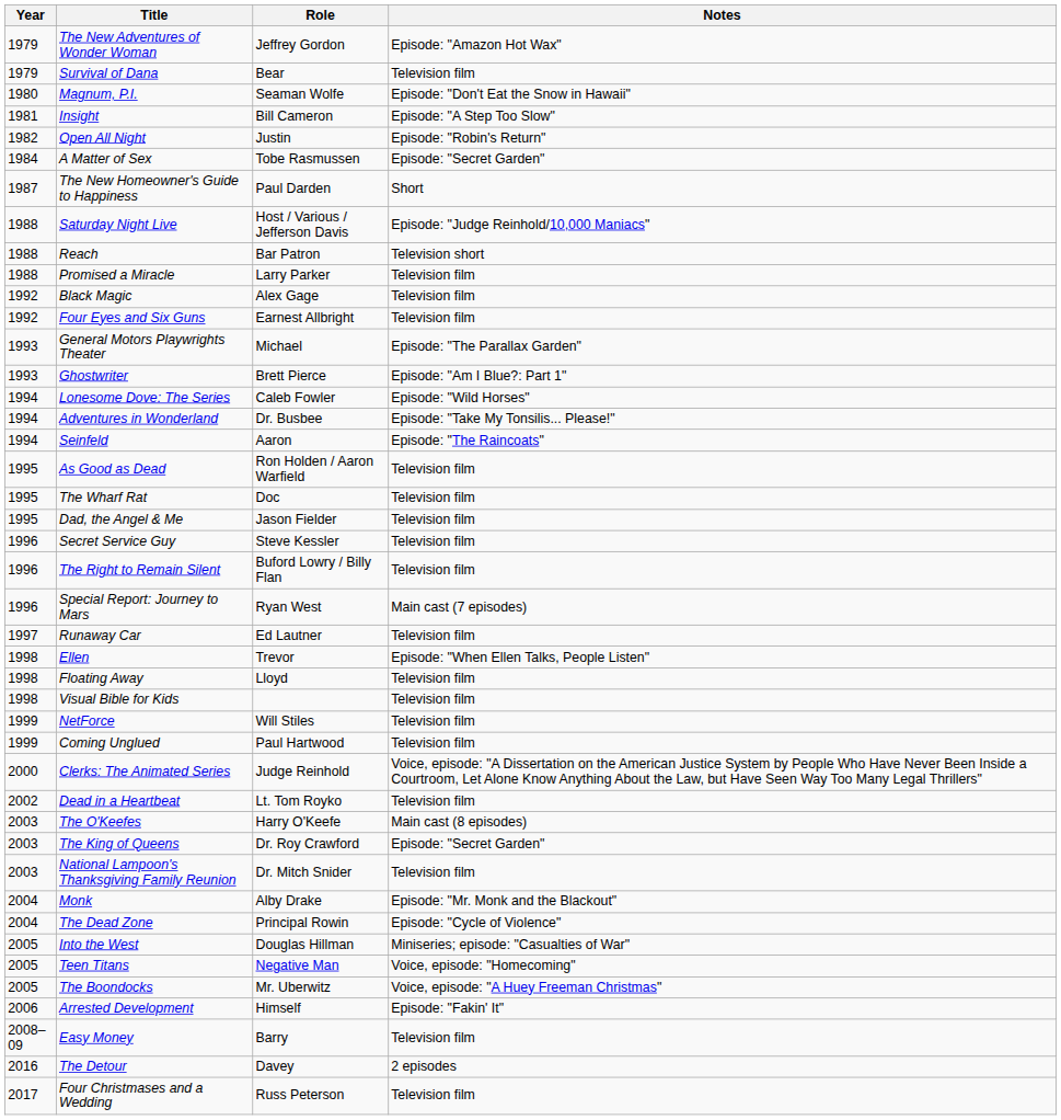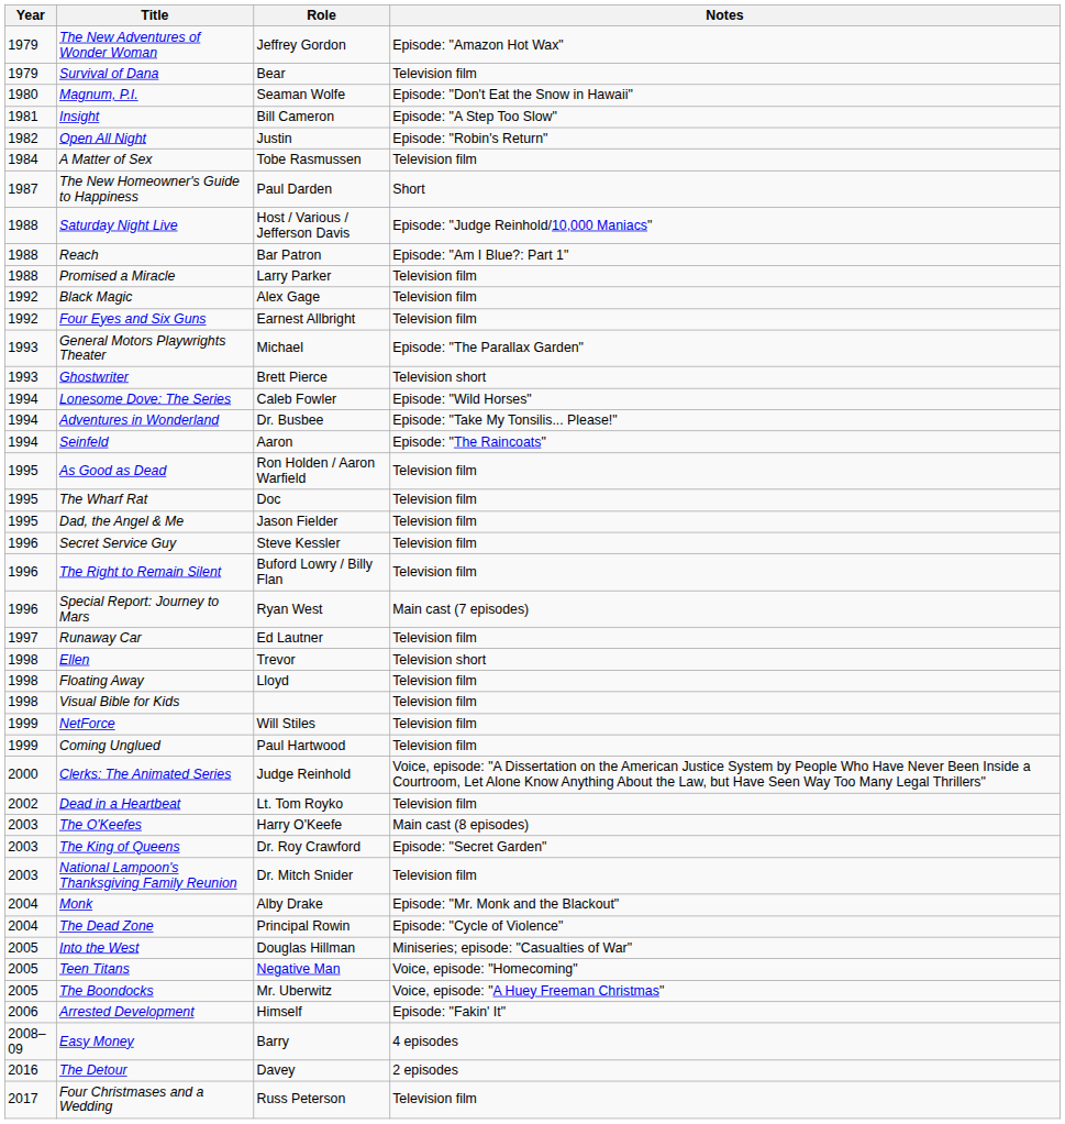 <table class="wikitable sortable">
 <tr>
 <th>Year</th>
 <th>Title</th>
 <th>Role</th>
 <th>Notes</th>
 </tr>
 <tr>
 <td>1979</td>
 <td><em><a href='#'>The New Adventures of Wonder Woman</a></em></td>
 <td>Jeffrey Gordon</td>
 <td>Episode: "Amazon Hot Wax"</td>
 </tr>
 <tr>
 <td>1979</td>
 <td><em><a href='#'>Survival of Dana</a></em></td>
 <td>Bear</td>
 <td>Television film</td>
 </tr>
 <tr>
 <td>1980</td>
 <td><em><a href='#'>Magnum, P.I.</a></em></td>
 <td>Seaman Wolfe</td>
 <td>Episode: "Don't Eat the Snow in Hawaii"</td>
 </tr>
 <tr>
 <td>1981</td>
 <td><em><a href='#'>Insight</a></em></td>
 <td>Bill Cameron</td>
 <td>Episode: "A Step Too Slow"</td>
 </tr>
 <tr>
 <td>1982</td>
 <td><em><a href='#'>Open All Night</a></em></td>
 <td>Justin</td>
 <td>Episode: "Robin's Return"</td>
 </tr>
 <tr>
 <td>1984</td>
 <td><em>A Matter of Sex</em></td>
 <td>Tobe Rasmussen</td>
-<td>Episode: "Secret Garden"</td>
+<td>Television film</td>
 </tr>
 <tr>
 <td>1987</td>
 <td><em>The New Homeowner's Guide to Happiness</em></td>
 <td>Paul Darden</td>
 <td>Short</td>
 </tr>
 <tr>
 <td>1988</td>
 <td><em><a href='#'>Saturday Night Live</a></em></td>
 <td>Host / Various / Jefferson Davis</td>
 <td>Episode: "Judge Reinhold/<a href='#'>10,000 Maniacs</a>"</td>
 </tr>
 <tr>
 <td>1988</td>
 <td><em>Reach</em></td>
 <td>Bar Patron</td>
-<td>Television short</td>
+<td>Episode: "Am I Blue?: Part 1"</td>
 </tr>
 <tr>
 <td>1988</td>
 <td><em>Promised a Miracle</em></td>
 <td>Larry Parker</td>
 <td>Television film</td>
 </tr>
 <tr>
 <td>1992</td>
 <td><em>Black Magic</em></td>
 <td>Alex Gage</td>
 <td>Television film</td>
 </tr>
 <tr>
 <td>1992</td>
 <td><em><a href='#'>Four Eyes and Six Guns</a></em></td>
 <td>Earnest Allbright</td>
 <td>Television film</td>
 </tr>
 <tr>
 <td>1993</td>
 <td><em>General Motors Playwrights Theater</em></td>
 <td>Michael</td>
 <td>Episode: "The Parallax Garden"</td>
 </tr>
 <tr>
 <td>1993</td>
 <td><em><a href='#'>Ghostwriter</a></em></td>
 <td>Brett Pierce</td>
-<td>Episode: "Am I Blue?: Part 1"</td>
+<td>Television short</td>
 </tr>
 <tr>
 <td>1994</td>
 <td><em><a href='#'>Lonesome Dove: The Series</a></em></td>
 <td>Caleb Fowler</td>
 <td>Episode: "Wild Horses"</td>
 </tr>
 <tr>
 <td>1994</td>
 <td><em><a href='#'>Adventures in Wonderland</a></em></td>
 <td>Dr. Busbee</td>
 <td>Episode: "Take My Tonsilis... Please!"</td>
 </tr>
 <tr>
 <td>1994</td>
 <td><em><a href='#'>Seinfeld</a></em></td>
 <td>Aaron</td>
 <td>Episode: "<a href='#'>The Raincoats</a>"</td>
 </tr>
 <tr>
 <td>1995</td>
 <td><em><a href='#'>As Good as Dead</a></em></td>
 <td>Ron Holden / Aaron Warfield</td>
 <td>Television film</td>
 </tr>
 <tr>
 <td>1995</td>
 <td><em>The Wharf Rat</em></td>
 <td>Doc</td>
 <td>Television film</td>
 </tr>
 <tr>
 <td>1995</td>
 <td><em>Dad, the Angel & Me</em></td>
 <td>Jason Fielder</td>
 <td>Television film</td>
 </tr>
 <tr>
 <td>1996</td>
 <td><em>Secret Service Guy</em></td>
 <td>Steve Kessler</td>
 <td>Television film</td>
 </tr>
 <tr>
 <td>1996</td>
 <td><em><a href='#'>The Right to Remain Silent</a></em></td>
 <td>Buford Lowry / Billy Flan</td>
 <td>Television film</td>
 </tr>
 <tr>
 <td>1996</td>
 <td><em>Special Report: Journey to Mars</em></td>
 <td>Ryan West</td>
 <td>Main cast (7 episodes)</td>
 </tr>
 <tr>
 <td>1997</td>
 <td><em>Runaway Car</em></td>
 <td>Ed Lautner</td>
 <td>Television film</td>
 </tr>
 <tr>
 <td>1998</td>
 <td><em><a href='#'>Ellen</a></em></td>
 <td>Trevor</td>
-<td>Episode: "When Ellen Talks, People Listen"</td>
+<td>Television short</td>
 </tr>
 <tr>
 <td>1998</td>
 <td><em>Floating Away</em></td>
 <td>Lloyd</td>
 <td>Television film</td>
 </tr>
 <tr>
 <td>1998</td>
 <td><em>Visual Bible for Kids</em></td>
 <td></td>
 <td>Television film</td>
 </tr>
 <tr>
 <td>1999</td>
 <td><em><a href='#'>NetForce</a></em></td>
 <td>Will Stiles</td>
 <td>Television film</td>
 </tr>
 <tr>
 <td>1999</td>
 <td><em>Coming Unglued</em></td>
 <td>Paul Hartwood</td>
 <td>Television film</td>
 </tr>
 <tr>
 <td>2000</td>
 <td><em><a href='#'>Clerks: The Animated Series</a></em></td>
 <td>Judge Reinhold</td>
 <td>Voice, episode: "A Dissertation on the American Justice System by People Who Have Never Been Inside a Courtroom, Let Alone Know Anything About the Law, but Have Seen Way Too Many Legal Thrillers"</td>
 </tr>
 <tr>
 <td>2002</td>
 <td><em><a href='#'>Dead in a Heartbeat</a></em></td>
 <td>Lt. Tom Royko</td>
 <td>Television film</td>
 </tr>
 <tr>
 <td>2003</td>
 <td><em><a href='#'>The O'Keefes</a></em></td>
 <td>Harry O'Keefe</td>
 <td>Main cast (8 episodes)</td>
 </tr>
 <tr>
 <td>2003</td>
 <td><em><a href='#'>The King of Queens</a></em></td>
 <td>Dr. Roy Crawford</td>
 <td>Episode: "Secret Garden"</td>
 </tr>
 <tr>
 <td>2003</td>
 <td><em><a href='#'>National Lampoon's Thanksgiving Family Reunion</a></em></td>
 <td>Dr. Mitch Snider</td>
 <td>Television film</td>
 </tr>
 <tr>
 <td>2004</td>
 <td><em><a href='#'>Monk</a></em></td>
 <td>Alby Drake</td>
 <td>Episode: "Mr. Monk and the Blackout"</td>
 </tr>
 <tr>
 <td>2004</td>
 <td><em><a href='#'>The Dead Zone</a></em></td>
 <td>Principal Rowin</td>
 <td>Episode: "Cycle of Violence"</td>
 </tr>
 <tr>
 <td>2005</td>
 <td><em><a href='#'>Into the West</a></em></td>
 <td>Douglas Hillman</td>
 <td>Miniseries; episode: "Casualties of War"</td>
 </tr>
 <tr>
 <td>2005</td>
 <td><em><a href='#'>Teen Titans</a></em></td>
 <td><a href='#'>Negative Man</a></td>
 <td>Voice, episode: "Homecoming"</td>
 </tr>
 <tr>
 <td>2005</td>
 <td><em><a href='#'>The Boondocks</a></em></td>
 <td>Mr. Uberwitz</td>
 <td>Voice, episode: "<a href='#'>A Huey Freeman Christmas</a>"</td>
 </tr>
 <tr>
 <td>2006</td>
 <td><em><a href='#'>Arrested Development</a></em></td>
 <td>Himself</td>
 <td>Episode: "Fakin' It"</td>
 </tr>
 <tr>
 <td>2008–09</td>
 <td><em><a href='#'>Easy Money</a></em></td>
 <td>Barry</td>
-<td>Television film</td>
+<td>4 episodes</td>
 </tr>
 <tr>
 <td>2016</td>
 <td><em><a href='#'>The Detour</a></em></td>
 <td>Davey</td>
 <td>2 episodes</td>
 </tr>
 <tr>
 <td>2017</td>
 <td><em>Four Christmases and a Wedding</em></td>
 <td>Russ Peterson</td>
 <td>Television film</td>
 </tr>
 </table>
